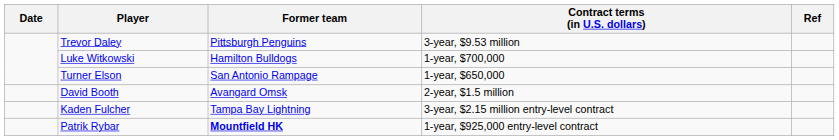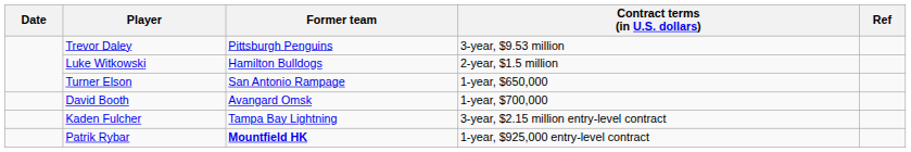 <table class="wikitable" width=98%>
 <tr style="background:#ddd;">
 <th>Date</th>
 <th>Player</th>
 <th>Former team</th>
 <th>Contract terms<br>(in <a href='#'>U.S. dollars</a>)</th>
 <th>Ref</th>
 </tr>
 <tr>
 <td rowspan="3"></td>
 <td><a href='#'>Trevor Daley</a></td>
 <td><a href='#'>Pittsburgh Penguins</a></td>
 <td>3-year, $9.53 million</td>
 <td></td>
 </tr>
 <tr>
 <td><a href='#'>Luke Witkowski</a></td>
 <td><a href='#'>Hamilton Bulldogs</a></td>
-<td>1-year, $700,000</td>
+<td>2-year, $1.5 million</td>
 <td></td>
 </tr>
 <tr>
 <td><a href='#'>Turner Elson</a></td>
 <td><a href='#'>San Antonio Rampage</a></td>
 <td>1-year, $650,000</td>
 <td></td>
 </tr>
 <tr>
 <td></td>
 <td><a href='#'>David Booth</a></td>
 <td><a href='#'>Avangard Omsk</a></td>
-<td>2-year, $1.5 million</td>
+<td>1-year, $700,000</td>
 <td></td>
 </tr>
 <tr>
 <td></td>
 <td><a href='#'>Kaden Fulcher</a></td>
 <td><a href='#'>Tampa Bay Lightning</a></td>
 <td>3-year, $2.15 million entry-level contract</td>
 <td></td>
 </tr>
 <tr>
 <td></td>
 <td><a href='#'>Patrik Rybar</a></td>
 <td><strong><a href='#'>Mountfield HK</a></strong></td>
 <td>1-year, $925,000 entry-level contract</td>
 <td></td>
 </tr>
 </table>
